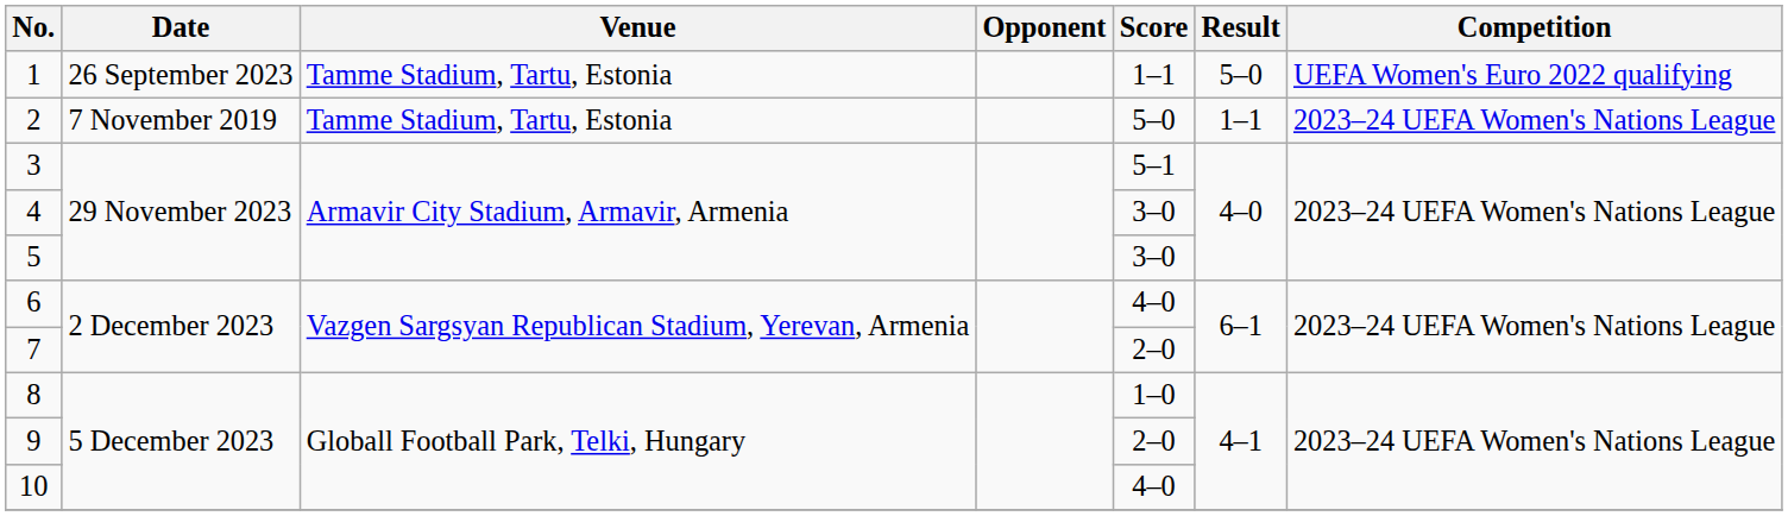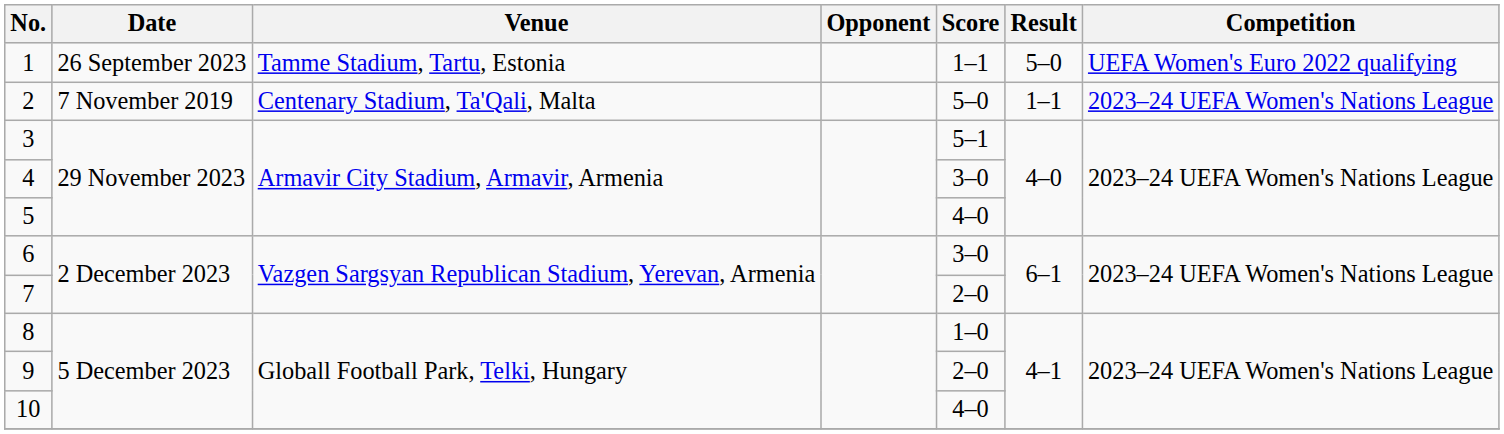 <table class="wikitable sortable">
 <tr>
 <th scope="col">No.</th>
 <th scope="col">Date</th>
 <th scope="col">Venue</th>
 <th scope="col">Opponent</th>
 <th scope="col">Score</th>
 <th scope="col">Result</th>
 <th scope="col">Competition</th>
 </tr>
 <tr>
 <td style="text-align:center">1</td>
 <td>26 September 2023</td>
 <td><a href='#'>Tamme Stadium</a>, <a href='#'>Tartu</a>, Estonia</td>
 <td></td>
 <td style="text-align:center">1–1</td>
 <td style="text-align:center">5–0</td>
 <td><a href='#'>UEFA Women's Euro 2022 qualifying</a></td>
 </tr>
 <tr>
 <td style="text-align:center">2</td>
 <td>7 November 2019</td>
-<td><a href='#'>Tamme Stadium</a>, <a href='#'>Tartu</a>, Estonia</td>
+<td><a href='#'>Centenary Stadium</a>, <a href='#'>Ta'Qali</a>, Malta</td>
 <td></td>
 <td style="text-align:center">5–0</td>
 <td style="text-align:center">1–1</td>
 <td><a href='#'>2023–24 UEFA Women's Nations League</a></td>
 </tr>
 <tr>
 <td style="text-align:center">3</td>
 <td rowspan="3">29 November 2023</td>
 <td rowspan="3"><a href='#'>Armavir City Stadium</a>, <a href='#'>Armavir</a>, Armenia</td>
 <td rowspan="3"></td>
 <td style="text-align:center">5–1</td>
 <td rowspan="3" style="text-align:center">4–0</td>
 <td rowspan="3">2023–24 UEFA Women's Nations League</td>
 </tr>
 <tr>
 <td style="text-align:center">4</td>
 <td style="text-align:center">3–0</td>
 </tr>
 <tr>
 <td style="text-align:center">5</td>
-<td style="text-align:center">3–0</td>
+<td style="text-align:center">4–0</td>
 </tr>
 <tr>
 <td style="text-align:center">6</td>
 <td rowspan="2">2 December 2023</td>
 <td rowspan="2"><a href='#'>Vazgen Sargsyan Republican Stadium</a>, <a href='#'>Yerevan</a>, Armenia</td>
 <td rowspan="2"></td>
-<td style="text-align:center">4–0</td>
+<td style="text-align:center">3–0</td>
 <td rowspan="2" style="text-align:center">6–1</td>
 <td rowspan="2">2023–24 UEFA Women's Nations League</td>
 </tr>
 <tr>
 <td style="text-align:center">7</td>
 <td style="text-align:center">2–0</td>
 </tr>
 <tr>
 <td style="text-align:center">8</td>
 <td rowspan="3">5 December 2023</td>
 <td rowspan="3">Globall Football Park, <a href='#'>Telki</a>, Hungary</td>
 <td rowspan="3"></td>
 <td style="text-align:center">1–0</td>
 <td rowspan=3 style="text-align:center">4–1</td>
 <td rowspan="3">2023–24 UEFA Women's Nations League</td>
 </tr>
 <tr>
 <td style="text-align:center">9</td>
 <td style="text-align:center">2–0</td>
 </tr>
 <tr>
 <td style="text-align:center">10</td>
 <td style="text-align:center">4–0</td>
 </tr>
 <tr>
 </tr>
 </table>
